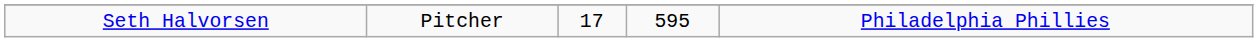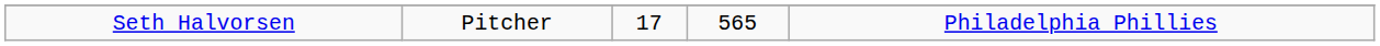 <table class="wikitable" width="65%">
 <tr align="center">
 </tr>
 <tr align="center" bgcolor="">
 <td><a href='#'>Seth Halvorsen</a></td>
 <td>Pitcher</td>
 <td>17</td>
-<td>595</td>
+<td>565</td>
 <td><a href='#'>Philadelphia Phillies</a></td>
 </tr>
 </table>
